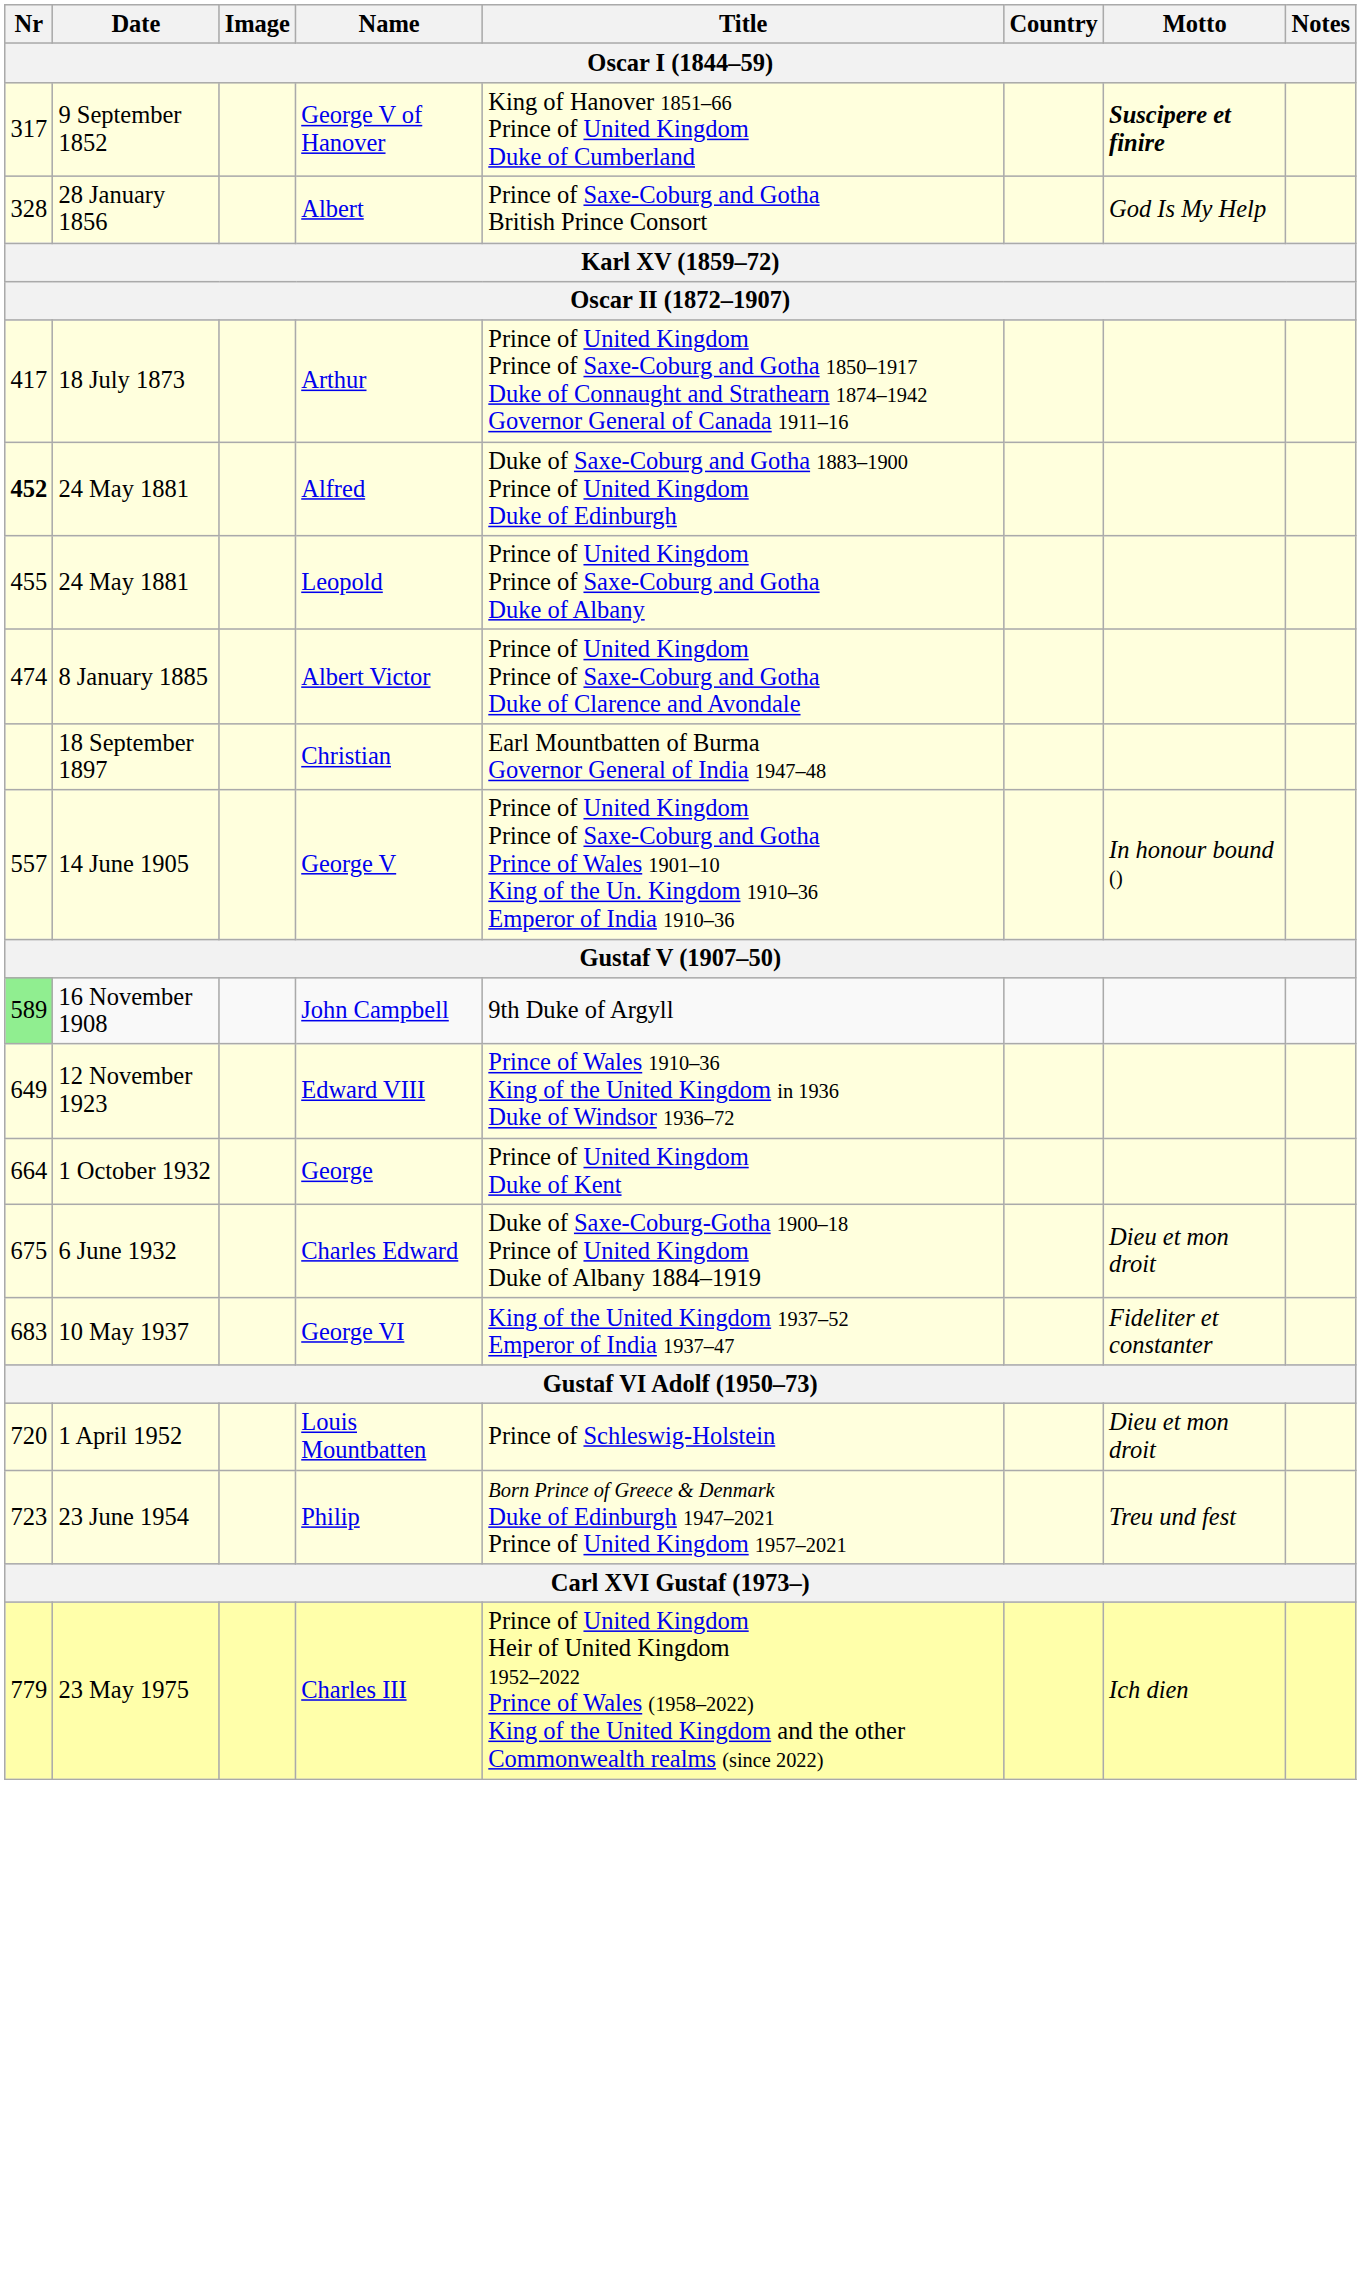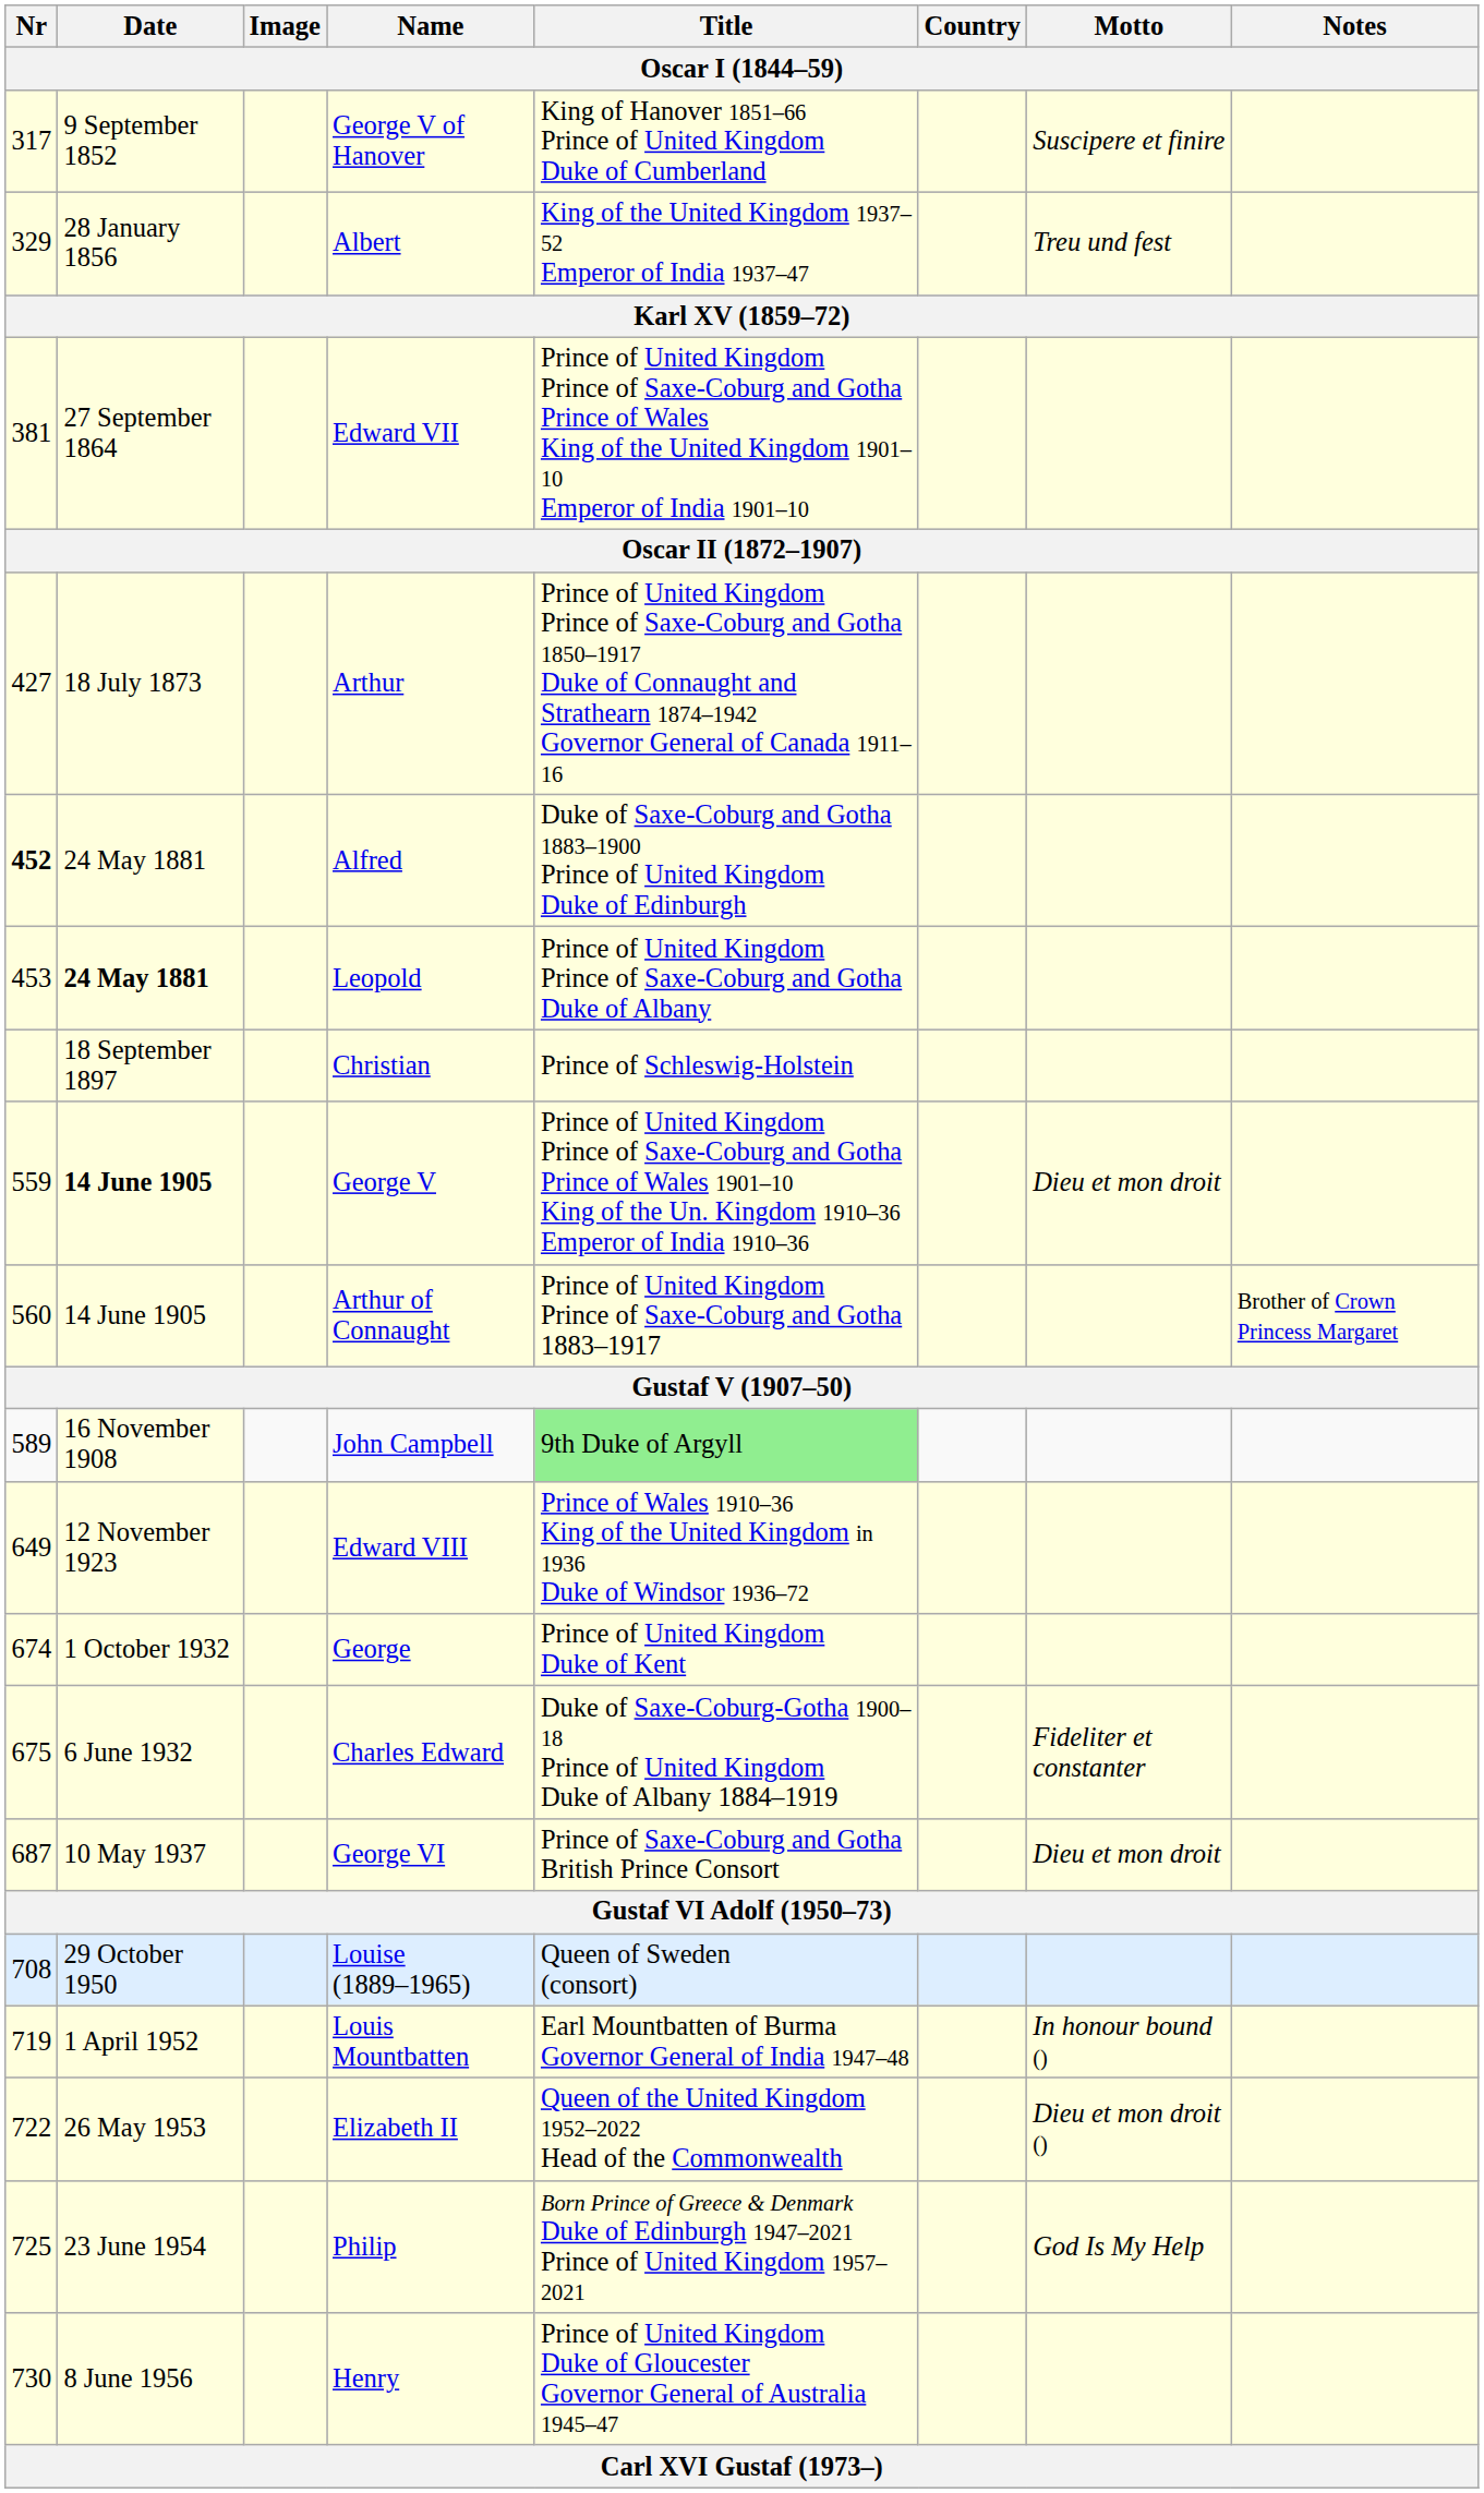 <table class="wikitable" width=100%>
 <tr>
 <th>Nr</th>
 <th>Date</th>
 <th>Image</th>
 <th>Name</th>
 <th>Title</th>
 <th>Country</th>
 <th>Motto</th>
 <th>Notes</th>
 </tr>
 <tr>
 <th colspan=8>Oscar I (1844–59)</th>
 </tr>
 <tr bgcolor="#FFFFDD">
 <td>317</td>
 <td>9 September 1852</td>
 <td></td>
 <td><a href='#'>George V of Hanover</a></td>
 <td>King of Hanover <small>1851–66</small><br>Prince of <a href='#'>United Kingdom</a><br> <a href='#'>Duke of Cumberland</a></td>
 <td><br></td>
-<td><strong><em>Suscipere et finire</em></strong></td>
+<td><em>Suscipere et finire</em></td>
 <td></td>
 </tr>
 <tr bgcolor="#FFFFDD">
-<td>328</td>
+<td>329</td>
 <td>28 January 1856</td>
 <td></td>
 <td><a href='#'>Albert</a></td>
-<td>Prince of <a href='#'>Saxe-Coburg and Gotha</a><br>British Prince Consort</td>
+<td><a href='#'>King of the United Kingdom</a> <small>1937–52</small><br><a href='#'>Emperor of India</a> <small>1937–47</small></td>
 <td><br></td>
-<td><em>God Is My Help</em></td>
+<td><em>Treu und fest</em></td>
 <td></td>
 </tr>
 <tr>
 <th colspan=8>Karl XV (1859–72)</th>
 </tr>
+<tr bgcolor="#FFFFDD">
+<td>381</td>
+<td>27 September 1864</td>
+<td></td>
+<td><a href='#'>Edward VII</a></td>
+<td>Prince of <a href='#'>United Kingdom</a><br>Prince of <a href='#'>Saxe-Coburg and Gotha</a><br><a href='#'>Prince of Wales</a><br><a href='#'>King of the United Kingdom</a> <small>1901–10</small><br><a href='#'>Emperor of India</a> <small>1901–10</small></td>
+<td><br></td>
+<td></td>
+<td></td>
+</tr>
 <tr>
 <th colspan=8>Oscar II (1872–1907)</th>
 </tr>
 <tr bgcolor="#FFFFDD">
-<td>417</td>
+<td>427</td>
 <td>18 July 1873</td>
 <td></td>
 <td><a href='#'>Arthur</a></td>
 <td>Prince of <a href='#'>United Kingdom</a><br>Prince of <a href='#'>Saxe-Coburg and Gotha</a> <small>1850–1917</small><br><a href='#'>Duke of Connaught and Strathearn</a> <small>1874–1942</small><br><a href='#'>Governor General of Canada</a> <small>1911–16</small></td>
 <td><br></td>
 <td></td>
 <td></td>
 </tr>
 <tr bgcolor="#FFFFDD">
 <td><strong>452</strong></td>
 <td>24 May 1881</td>
 <td></td>
 <td><a href='#'>Alfred</a></td>
 <td>Duke of <a href='#'>Saxe-Coburg and Gotha</a> <small>1883–1900</small><br>Prince of <a href='#'>United Kingdom</a><br><a href='#'>Duke of Edinburgh</a></td>
 <td><br></td>
 <td></td>
 <td></td>
 </tr>
 <tr bgcolor="#FFFFDD">
-<td>455</td>
-<td>24 May 1881</td>
+<td>453</td>
+<td><strong>24 May 1881</strong></td>
 <td></td>
 <td><a href='#'>Leopold</a></td>
 <td>Prince of <a href='#'>United Kingdom</a><br>Prince of <a href='#'>Saxe-Coburg and Gotha</a><br><a href='#'>Duke of Albany</a></td>
-<td><br></td>
-<td></td>
-<td></td>
-</tr>
-<tr bgcolor="#FFFFDD">
-<td>474</td>
-<td>8 January 1885</td>
-<td></td>
-<td><a href='#'>Albert Victor</a></td>
-<td>Prince of <a href='#'>United Kingdom</a><br>Prince of <a href='#'>Saxe-Coburg and Gotha</a><br><a href='#'>Duke of Clarence and Avondale</a></td>
 <td><br></td>
 <td></td>
 <td></td>
 </tr>
 <tr bgcolor="#FFFFDD">
 <td></td>
 <td>18 September 1897</td>
 <td></td>
 <td><a href='#'>Christian</a></td>
-<td>Earl Mountbatten of Burma<br><a href='#'>Governor General of India</a> <small>1947–48</small></td>
+<td>Prince of <a href='#'>Schleswig-Holstein</a></td>
 <td><br></td>
 <td></td>
 <td></td>
 </tr>
 <tr bgcolor="#FFFFDD">
-<td>557</td>
-<td>14 June 1905</td>
+<td>559</td>
+<td><strong>14 June 1905</strong></td>
 <td></td>
 <td><a href='#'>George V</a></td>
 <td>Prince of <a href='#'>United Kingdom</a><br>Prince of <a href='#'>Saxe-Coburg and Gotha</a><br><a href='#'>Prince of Wales</a> <small>1901–10</small><br><a href='#'>King of the Un. Kingdom</a> <small>1910–36</small><br><a href='#'>Emperor of India</a> <small>1910–36</small></td>
 <td><br></td>
-<td><em>In honour bound</em><br> <small>()</small></td>
+<td><em>Dieu et mon droit</em></td>
 <td></td>
+</tr>
+<tr bgcolor="#FFFFDD">
+<td>560</td>
+<td>14 June 1905</td>
+<td></td>
+<td><a href='#'>Arthur of Connaught</a></td>
+<td>Prince of <a href='#'>United Kingdom</a><br>Prince of <a href='#'>Saxe-Coburg and Gotha</a> 1883–1917</td>
+<td><br></td>
+<td></td>
+<td><small>Brother of <a href='#'>Crown Princess Margaret</a></small></td>
 </tr>
 <tr>
 <th colspan=8>Gustaf V (1907–50)</th>
 </tr>
 <tr>
-<td style="background: lightgreen;">589</td>
-<td>16 November 1908</td>
+<td>589</td>
+<td style="background: lightyellow;">16 November 1908</td>
 <td></td>
 <td><a href='#'>John Campbell</a></td>
-<td>9th Duke of Argyll</td>
+<td style="background: lightgreen;">9th Duke of Argyll</td>
 <td></td>
 <td></td>
 <td></td>
 </tr>
 <tr bgcolor="#FFFFDD">
 <td>649</td>
 <td>12 November 1923</td>
 <td></td>
 <td><a href='#'>Edward VIII</a></td>
 <td><a href='#'>Prince of Wales</a> <small>1910–36</small><br><a href='#'>King of the United Kingdom</a> <small>in 1936</small><br><a href='#'>Duke of Windsor</a> <small>1936–72</small></td>
 <td></td>
 <td></td>
 <td></td>
 </tr>
 <tr bgcolor="#FFFFDD">
-<td>664</td>
+<td>674</td>
 <td>1 October 1932</td>
 <td></td>
 <td><a href='#'>George</a></td>
 <td>Prince of <a href='#'>United Kingdom</a><br><a href='#'>Duke of Kent</a></td>
 <td></td>
 <td></td>
 <td></td>
 </tr>
 <tr bgcolor="#FFFFDD">
 <td>675</td>
 <td>6 June 1932</td>
 <td></td>
 <td><a href='#'>Charles Edward</a></td>
 <td>Duke of <a href='#'>Saxe-Coburg-Gotha</a> <small>1900–18</small><br>Prince of <a href='#'>United Kingdom</a><br>Duke of Albany 1884–1919</td>
 <td><br><br></td>
-<td><em>Dieu et mon droit</em></td>
+<td><em>Fideliter et constanter</em></td>
 <td></td>
 </tr>
 <tr bgcolor="#FFFFDD">
-<td>683</td>
+<td>687</td>
 <td>10 May 1937</td>
 <td></td>
 <td><a href='#'>George VI</a></td>
-<td><a href='#'>King of the United Kingdom</a> <small>1937–52</small><br><a href='#'>Emperor of India</a> <small>1937–47</small></td>
+<td>Prince of <a href='#'>Saxe-Coburg and Gotha</a><br>British Prince Consort</td>
 <td></td>
-<td><em>Fideliter et constanter</em></td>
+<td><em>Dieu et mon droit</em></td>
 <td></td>
 </tr>
 <tr>
 <th colspan=8>Gustaf VI Adolf (1950–73)</th>
 </tr>
+<tr bgcolor="#DDEEFF">
+<td>708</td>
+<td>29 October 1950</td>
+<td></td>
+<td><a href='#'>Louise</a><br>(1889–1965)</td>
+<td>Queen of Sweden<br>(consort)</td>
+<td><br></td>
+<td></td>
+<td></td>
+</tr>
 <tr bgcolor="#FFFFDD">
-<td>720</td>
+<td>719</td>
 <td>1 April 1952</td>
 <td></td>
 <td><a href='#'>Louis Mountbatten</a></td>
-<td>Prince of <a href='#'>Schleswig-Holstein</a></td>
+<td>Earl Mountbatten of Burma<br><a href='#'>Governor General of India</a> <small>1947–48</small></td>
 <td></td>
-<td><em>Dieu et mon droit</em></td>
+<td><em>In honour bound</em><br> <small>()</small></td>
 <td></td>
 </tr>
 <tr bgcolor="#FFFFDD">
-<td>723</td>
+<td>722</td>
+<td>26 May 1953</td>
+<td></td>
+<td><a href='#'>Elizabeth II</a></td>
+<td><a href='#'>Queen of the United Kingdom</a><br><small>1952–2022</small><br>Head of the <a href='#'>Commonwealth</a></td>
+<td></td>
+<td><em>Dieu et mon droit</em><br> <small>()</small></td>
+<td></td>
+</tr>
+<tr bgcolor="#FFFFDD">
+<td>725</td>
 <td>23 June 1954</td>
 <td></td>
 <td><a href='#'>Philip</a></td>
 <td><small><em>Born Prince of Greece & Denmark</em></small><br><a href='#'>Duke of Edinburgh</a> <small>1947–2021</small><br>Prince of <a href='#'>United Kingdom</a> <small>1957–2021</small></td>
 <td><br></td>
-<td><em>Treu und fest</em></td>
+<td><em>God Is My Help</em></td>
+<td></td>
+</tr>
+<tr bgcolor="#FFFFDD">
+<td>730</td>
+<td>8 June 1956</td>
+<td></td>
+<td><a href='#'>Henry</a></td>
+<td>Prince of <a href='#'>United Kingdom</a><br><a href='#'>Duke of Gloucester</a><br><a href='#'>Governor General of Australia</a> <small>1945–47</small></td>
+<td></td>
+<td></td>
 <td></td>
 </tr>
 <tr>
 <th colspan=8>Carl XVI Gustaf (1973–)</th>
 </tr>
-<tr bgcolor="#FFFFAA">
-<td>779</td>
-<td>23 May 1975</td>
-<td></td>
-<td><a href='#'>Charles III</a></td>
-<td>Prince of <a href='#'>United Kingdom</a><br>Heir of United Kingdom<br><small>1952–2022</small><br><a href='#'>Prince of Wales</a> <small>(1958–2022)</small> <br><a href='#'>King of the United Kingdom</a> and the other <a href='#'>Commonwealth realms</a> <small>(since 2022)</small></td>
-<td></td>
-<td><em>Ich dien</em></td>
-<td></td>
-</tr>
 <tr>
 </tr>
 </table>
